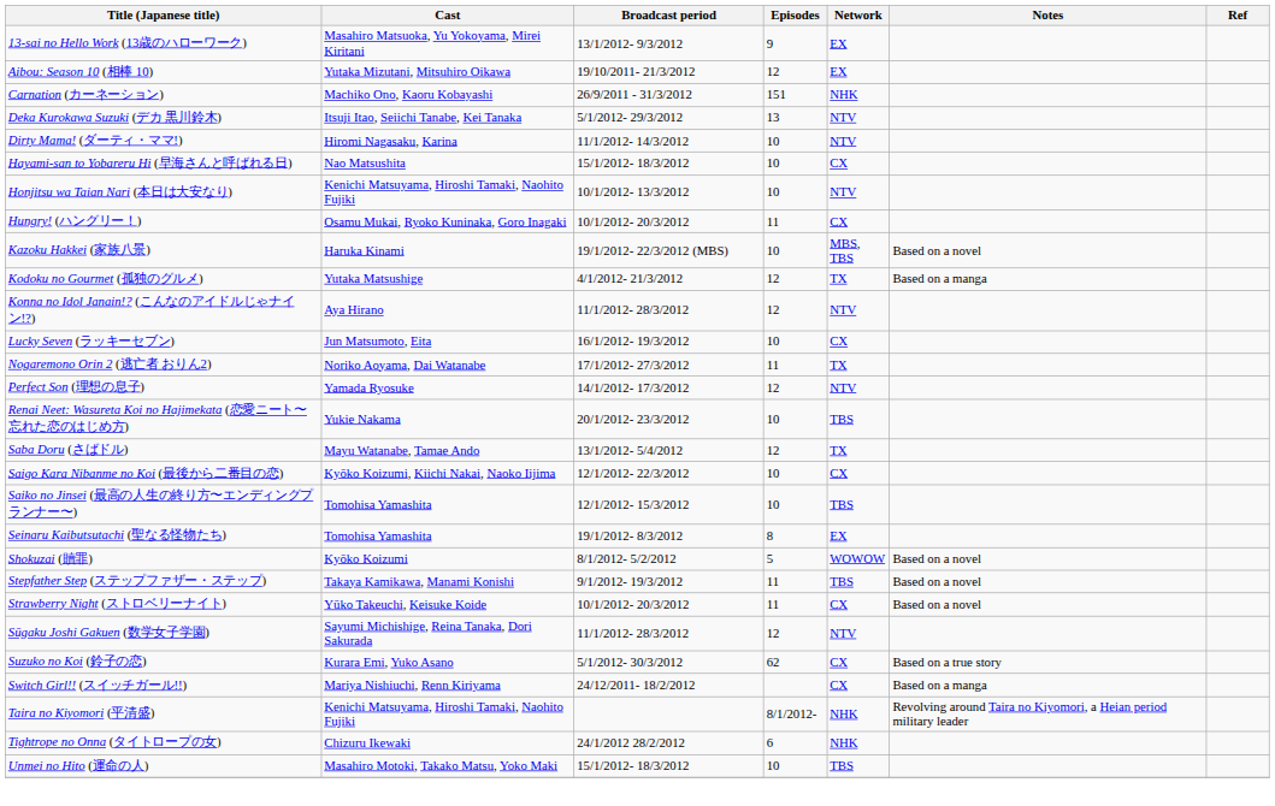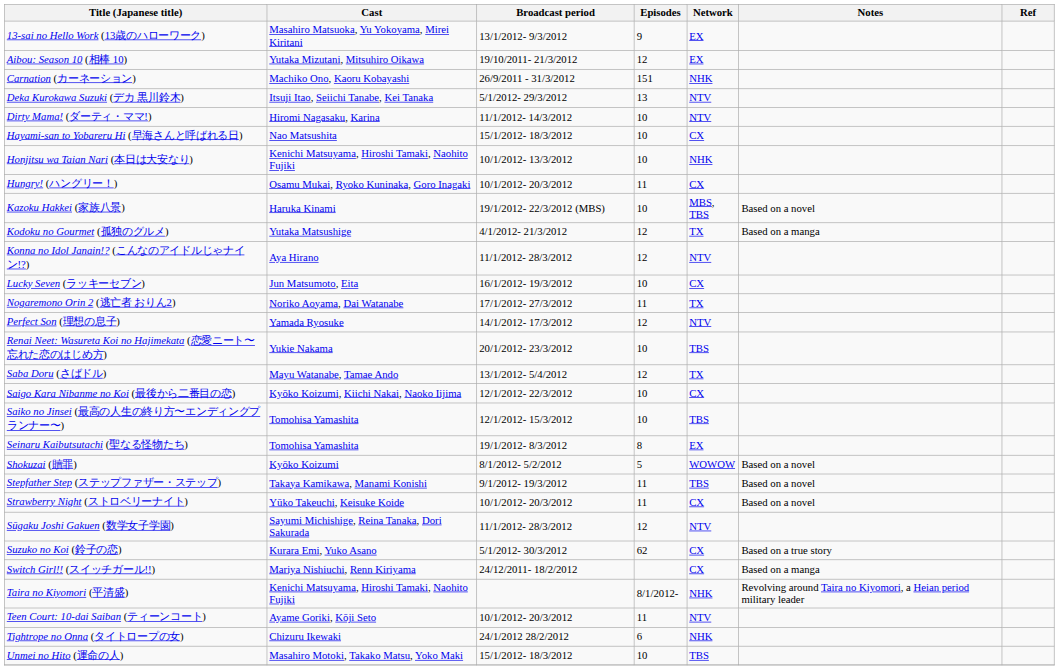 <table class="wikitable">
 <tr>
 <th style="width:25%;">Title (Japanese title)</th>
 <th style="width:20%;">Cast</th>
 <th style="width:15%;">Broadcast period</th>
 <th style="width:5%;">Episodes</th>
 <th>Network</th>
 <th>Notes</th>
 <th style="width:5%;">Ref</th>
 </tr>
 <tr>
 <td><em><a href='#'>13-sai no Hello Work</a></em> (<a href='#'>13歳のハローワーク</a>)</td>
 <td><a href='#'>Masahiro Matsuoka</a>, <a href='#'>Yu Yokoyama</a>, <a href='#'>Mirei Kiritani</a></td>
 <td>13/1/2012- 9/3/2012</td>
 <td>9</td>
 <td><a href='#'>EX</a></td>
 <td></td>
 <td></td>
 </tr>
 <tr>
 <td><em><a href='#'>Aibou: Season 10</a></em> (<a href='#'>相棒 10</a>)</td>
 <td><a href='#'>Yutaka Mizutani</a>, <a href='#'>Mitsuhiro Oikawa</a></td>
 <td>19/10/2011- 21/3/2012</td>
 <td>12</td>
 <td><a href='#'>EX</a></td>
 <td></td>
 <td></td>
 </tr>
 <tr>
 <td><em><a href='#'>Carnation</a></em> (<a href='#'>カーネーション</a>)</td>
 <td><a href='#'>Machiko Ono</a>, <a href='#'>Kaoru Kobayashi</a></td>
 <td>26/9/2011 - 31/3/2012</td>
 <td>151</td>
 <td><a href='#'>NHK</a></td>
 <td></td>
 <td></td>
 </tr>
 <tr>
 <td><em><a href='#'>Deka Kurokawa Suzuki</a></em> (<a href='#'>デカ 黒川鈴木</a>)</td>
 <td><a href='#'>Itsuji Itao</a>, <a href='#'>Seiichi Tanabe</a>, <a href='#'>Kei Tanaka</a></td>
 <td>5/1/2012- 29/3/2012</td>
 <td>13</td>
 <td><a href='#'>NTV</a></td>
 <td></td>
 <td></td>
 </tr>
 <tr>
 <td><em><a href='#'>Dirty Mama!</a></em> (<a href='#'>ダーティ・ママ!</a>)</td>
 <td><a href='#'>Hiromi Nagasaku</a>, <a href='#'>Karina</a></td>
 <td>11/1/2012- 14/3/2012</td>
 <td>10</td>
 <td><a href='#'>NTV</a></td>
 <td></td>
 <td></td>
 </tr>
 <tr>
 <td><em><a href='#'>Hayami-san to Yobareru Hi</a></em> (<a href='#'>早海さんと呼ばれる日</a>)</td>
 <td><a href='#'>Nao Matsushita</a></td>
 <td>15/1/2012- 18/3/2012</td>
 <td>10</td>
 <td><a href='#'>CX</a></td>
 <td></td>
 <td></td>
 </tr>
 <tr>
 <td><em><a href='#'>Honjitsu wa Taian Nari</a></em> (<a href='#'>本日は大安なり</a>)</td>
 <td><a href='#'>Kenichi Matsuyama</a>, <a href='#'>Hiroshi Tamaki</a>, <a href='#'>Naohito Fujiki</a></td>
 <td>10/1/2012- 13/3/2012</td>
 <td>10</td>
-<td><a href='#'>NTV</a></td>
+<td><a href='#'>NHK</a></td>
 <td></td>
 <td></td>
 </tr>
 <tr>
 <td><em><a href='#'>Hungry!</a></em> (<a href='#'>ハングリー！</a>)</td>
 <td><a href='#'>Osamu Mukai</a>, <a href='#'>Ryoko Kuninaka</a>, <a href='#'>Goro Inagaki</a></td>
 <td>10/1/2012- 20/3/2012</td>
 <td>11</td>
 <td><a href='#'>CX</a></td>
 <td></td>
 <td></td>
 </tr>
 <tr>
 <td><em><a href='#'>Kazoku Hakkei</a></em> (<a href='#'>家族八景</a>)</td>
 <td><a href='#'>Haruka Kinami</a></td>
 <td>19/1/2012- 22/3/2012 (MBS)</td>
 <td>10</td>
 <td><a href='#'>MBS</a>, <a href='#'>TBS</a></td>
 <td>Based on a novel</td>
 <td></td>
 </tr>
 <tr>
 <td><em><a href='#'>Kodoku no Gourmet</a></em> (<a href='#'>孤独のグルメ</a>)</td>
 <td><a href='#'>Yutaka Matsushige</a></td>
 <td>4/1/2012- 21/3/2012</td>
 <td>12</td>
 <td><a href='#'>TX</a></td>
 <td>Based on a manga</td>
 <td></td>
 </tr>
 <tr>
 <td><em><a href='#'>Konna no Idol Janain!?</a></em> (<a href='#'>こんなのアイドルじゃナイン!?</a>)</td>
 <td><a href='#'>Aya Hirano</a></td>
 <td>11/1/2012- 28/3/2012</td>
 <td>12</td>
 <td><a href='#'>NTV</a></td>
 <td></td>
 <td></td>
 </tr>
 <tr>
 <td><em><a href='#'>Lucky Seven</a></em> (<a href='#'>ラッキーセブン</a>)</td>
 <td><a href='#'>Jun Matsumoto</a>, <a href='#'>Eita</a></td>
 <td>16/1/2012- 19/3/2012</td>
 <td>10</td>
 <td><a href='#'>CX</a></td>
 <td></td>
 <td></td>
 </tr>
 <tr>
 <td><em><a href='#'>Nogaremono Orin 2</a></em> (<a href='#'>逃亡者 おりん2</a>)</td>
 <td><a href='#'>Noriko Aoyama</a>, <a href='#'>Dai Watanabe</a></td>
 <td>17/1/2012- 27/3/2012</td>
 <td>11</td>
 <td><a href='#'>TX</a></td>
 <td></td>
 <td></td>
 </tr>
 <tr>
 <td><em><a href='#'>Perfect Son</a></em> (<a href='#'>理想の息子</a>)</td>
 <td><a href='#'>Yamada Ryosuke</a></td>
 <td>14/1/2012- 17/3/2012</td>
 <td>12</td>
 <td><a href='#'>NTV</a></td>
 <td></td>
 <td></td>
 </tr>
 <tr>
 <td><em><a href='#'>Renai Neet: Wasureta Koi no Hajimekata</a></em> (<a href='#'>恋愛ニート〜忘れた恋のはじめ方</a>)</td>
 <td><a href='#'>Yukie Nakama</a></td>
 <td>20/1/2012- 23/3/2012</td>
 <td>10</td>
 <td><a href='#'>TBS</a></td>
 <td></td>
 <td></td>
 </tr>
 <tr>
 <td><em><a href='#'>Saba Doru</a></em> (<a href='#'>さばドル</a>)</td>
 <td><a href='#'>Mayu Watanabe</a>, <a href='#'>Tamae Ando</a></td>
 <td>13/1/2012- 5/4/2012</td>
 <td>12</td>
 <td><a href='#'>TX</a></td>
 <td></td>
 <td></td>
 </tr>
 <tr>
 <td><em><a href='#'>Saigo Kara Nibanme no Koi</a></em> (<a href='#'>最後から二番目の恋</a>)</td>
 <td><a href='#'>Kyōko Koizumi</a>, <a href='#'>Kiichi Nakai</a>, <a href='#'>Naoko Iijima</a></td>
 <td>12/1/2012- 22/3/2012</td>
 <td>10</td>
 <td><a href='#'>CX</a></td>
 <td></td>
 <td></td>
 </tr>
 <tr>
 <td><em><a href='#'>Saiko no Jinsei</a></em> (<a href='#'>最高の人生の終り方〜エンディングプランナー〜</a>)</td>
 <td><a href='#'>Tomohisa Yamashita</a></td>
 <td>12/1/2012- 15/3/2012</td>
 <td>10</td>
 <td><a href='#'>TBS</a></td>
 <td></td>
 <td></td>
 </tr>
 <tr>
 <td><em><a href='#'>Seinaru Kaibutsutachi</a></em> (<a href='#'>聖なる怪物たち</a>)</td>
 <td><a href='#'>Tomohisa Yamashita</a></td>
 <td>19/1/2012- 8/3/2012</td>
 <td>8</td>
 <td><a href='#'>EX</a></td>
 <td></td>
 <td></td>
 </tr>
 <tr>
 <td><em><a href='#'>Shokuzai</a></em> (<a href='#'>贖罪</a>)</td>
 <td><a href='#'>Kyōko Koizumi</a></td>
 <td>8/1/2012- 5/2/2012</td>
 <td>5</td>
 <td><a href='#'>WOWOW</a></td>
 <td>Based on a novel</td>
 <td></td>
 </tr>
 <tr>
 <td><em><a href='#'>Stepfather Step</a></em> (<a href='#'>ステップファザー・ステップ</a>)</td>
 <td><a href='#'>Takaya Kamikawa</a>, <a href='#'>Manami Konishi</a></td>
 <td>9/1/2012- 19/3/2012</td>
 <td>11</td>
 <td><a href='#'>TBS</a></td>
 <td>Based on a novel</td>
 <td></td>
 </tr>
 <tr>
 <td><em><a href='#'>Strawberry Night</a></em> (<a href='#'>ストロベリーナイト</a>)</td>
 <td><a href='#'>Yūko Takeuchi</a>, <a href='#'>Keisuke Koide</a></td>
 <td>10/1/2012- 20/3/2012</td>
 <td>11</td>
 <td><a href='#'>CX</a></td>
 <td>Based on a novel</td>
 <td></td>
 </tr>
 <tr>
 <td><em><a href='#'>Sūgaku Joshi Gakuen</a></em> (<a href='#'>数学女子学園</a>)</td>
 <td><a href='#'>Sayumi Michishige</a>, <a href='#'>Reina Tanaka</a>, <a href='#'>Dori Sakurada</a></td>
 <td>11/1/2012- 28/3/2012</td>
 <td>12</td>
 <td><a href='#'>NTV</a></td>
 <td></td>
 <td></td>
 </tr>
 <tr>
 <td><em><a href='#'>Suzuko no Koi</a></em> (<a href='#'>鈴子の恋</a>)</td>
 <td><a href='#'>Kurara Emi</a>, <a href='#'>Yuko Asano</a></td>
 <td>5/1/2012- 30/3/2012</td>
 <td>62</td>
 <td><a href='#'>CX</a></td>
 <td>Based on a true story</td>
 <td></td>
 </tr>
 <tr>
 <td><em><a href='#'>Switch Girl!!</a></em> (<a href='#'>スイッチガール!!</a>)</td>
 <td><a href='#'>Mariya Nishiuchi</a>, <a href='#'>Renn Kiriyama</a></td>
 <td>24/12/2011- 18/2/2012</td>
 <td></td>
 <td><a href='#'>CX</a></td>
 <td>Based on a manga</td>
 <td></td>
 </tr>
 <tr>
 <td><em><a href='#'>Taira no Kiyomori</a></em> (<a href='#'>平清盛</a>)</td>
 <td><a href='#'>Kenichi Matsuyama</a>, <a href='#'>Hiroshi Tamaki</a>, <a href='#'>Naohito Fujiki</a></td>
 <td></td>
 <td>8/1/2012-</td>
 <td><a href='#'>NHK</a></td>
 <td>Revolving around <a href='#'>Taira no Kiyomori</a>, a <a href='#'>Heian period</a> military leader</td>
 <td></td>
 </tr>
 <tr>
+<td><em><a href='#'>Teen Court: 10-dai Saiban</a></em> (<a href='#'>ティーンコート</a>)</td>
+<td><a href='#'>Ayame Goriki</a>, <a href='#'>Kōji Seto</a></td>
+<td>10/1/2012- 20/3/2012</td>
+<td>11</td>
+<td><a href='#'>NTV</a></td>
+<td></td>
+<td></td>
+</tr>
+<tr>
 <td><em><a href='#'>Tightrope no Onna</a></em> (<a href='#'>タイトロープの女</a>)</td>
 <td><a href='#'>Chizuru Ikewaki</a></td>
 <td>24/1/2012 28/2/2012</td>
 <td>6</td>
 <td><a href='#'>NHK</a></td>
 <td></td>
 <td></td>
 </tr>
 <tr>
 <td><em><a href='#'>Unmei no Hito</a></em> (<a href='#'>運命の人</a>)</td>
 <td><a href='#'>Masahiro Motoki</a>, <a href='#'>Takako Matsu</a>, <a href='#'>Yoko Maki</a></td>
 <td>15/1/2012- 18/3/2012</td>
 <td>10</td>
 <td><a href='#'>TBS</a></td>
 <td></td>
 <td></td>
 </tr>
 <tr>
 </tr>
 </table>
